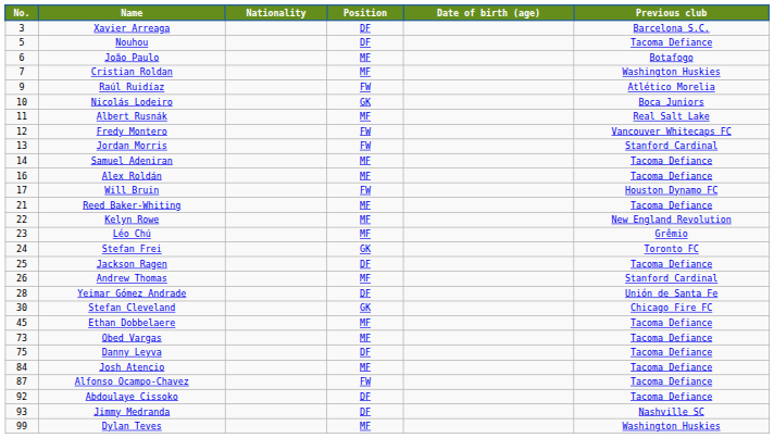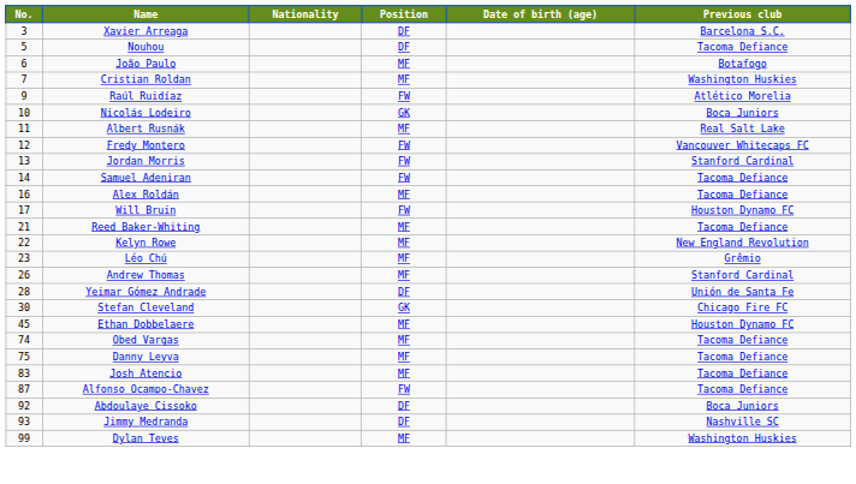 <table class="wikitable sortable" style="text-align:center; font-size:100%; width:100%; max-width:1100px;">
 <tr>
 <th style="background-color:#658D1B; color:#FFFFFF; border:2px solid #236192;" scope="col" data-sort-type="number">No.</th>
 <th style="background-color:#658D1B; color:#FFFFFF; border:2px solid #236192;" scope="col">Name</th>
 <th style="background-color:#658D1B; color:#FFFFFF; border:2px solid #236192;" scope="col">Nationality</th>
 <th style="background-color:#658D1B; color:#FFFFFF; border:2px solid #236192;" scope="col">Position</th>
 <th style="background-color:#658D1B; color:#FFFFFF; border:2px solid #236192;" scope="col">Date of birth (age)</th>
 <th style="background-color:#658D1B; color:#FFFFFF; border:2px solid #236192;" scope="col">Previous club</th>
 </tr>
 <tr>
 <td>3</td>
 <td><a href='#'>Xavier Arreaga</a> </td>
 <td></td>
 <td><a href='#'>DF</a></td>
 <td></td>
 <td> <a href='#'>Barcelona S.C.</a></td>
 </tr>
 <tr>
 <td>5</td>
 <td><a href='#'>Nouhou</a> </td>
 <td></td>
 <td><a href='#'>DF</a></td>
 <td></td>
 <td> <a href='#'>Tacoma Defiance</a></td>
 </tr>
 <tr>
 <td>6</td>
 <td><a href='#'>João Paulo</a> </td>
 <td></td>
 <td><a href='#'>MF</a></td>
 <td></td>
 <td> <a href='#'>Botafogo</a></td>
 </tr>
 <tr>
 <td>7</td>
 <td><a href='#'>Cristian Roldan</a></td>
 <td></td>
 <td><a href='#'>MF</a></td>
 <td></td>
 <td> <a href='#'>Washington Huskies</a></td>
 </tr>
 <tr>
 <td>9</td>
 <td><a href='#'>Raúl Ruidíaz</a> </td>
 <td></td>
 <td><a href='#'>FW</a></td>
 <td></td>
 <td> <a href='#'>Atlético Morelia</a></td>
 </tr>
 <tr>
 <td>10</td>
 <td><a href='#'>Nicolás Lodeiro</a> </td>
 <td></td>
 <td><a href='#'>GK</a></td>
 <td></td>
 <td> <a href='#'>Boca Juniors</a></td>
 </tr>
 <tr>
 <td>11</td>
 <td><a href='#'>Albert Rusnák</a> </td>
 <td></td>
 <td><a href='#'>MF</a></td>
 <td></td>
 <td> <a href='#'>Real Salt Lake</a></td>
 </tr>
 <tr>
 <td>12</td>
 <td><a href='#'>Fredy Montero</a></td>
 <td></td>
 <td><a href='#'>FW</a></td>
 <td></td>
 <td> <a href='#'>Vancouver Whitecaps FC</a></td>
 </tr>
 <tr>
 <td>13</td>
 <td><a href='#'>Jordan Morris</a> </td>
 <td></td>
 <td><a href='#'>FW</a></td>
 <td></td>
 <td> <a href='#'>Stanford Cardinal</a></td>
 </tr>
 <tr>
 <td>14</td>
 <td><a href='#'>Samuel Adeniran</a></td>
 <td></td>
-<td><a href='#'>MF</a></td>
+<td><a href='#'>FW</a></td>
 <td></td>
 <td> <a href='#'>Tacoma Defiance</a></td>
 </tr>
 <tr>
 <td>16</td>
 <td><a href='#'>Alex Roldán</a></td>
 <td></td>
 <td><a href='#'>MF</a></td>
 <td></td>
 <td> <a href='#'>Tacoma Defiance</a></td>
 </tr>
 <tr>
 <td>17</td>
 <td><a href='#'>Will Bruin</a></td>
 <td></td>
 <td><a href='#'>FW</a></td>
 <td></td>
 <td> <a href='#'>Houston Dynamo FC</a></td>
 </tr>
 <tr>
 <td>21</td>
 <td><a href='#'>Reed Baker-Whiting</a> </td>
 <td></td>
 <td><a href='#'>MF</a></td>
 <td></td>
 <td> <a href='#'>Tacoma Defiance</a></td>
 </tr>
 <tr>
 <td>22</td>
 <td><a href='#'>Kelyn Rowe</a></td>
 <td></td>
 <td><a href='#'>MF</a></td>
 <td></td>
 <td> <a href='#'>New England Revolution</a></td>
 </tr>
 <tr>
 <td>23</td>
 <td><a href='#'>Léo Chú</a> </td>
 <td></td>
 <td><a href='#'>MF</a></td>
 <td></td>
 <td> <a href='#'>Grêmio</a></td>
 </tr>
 <tr>
-<td>24</td>
-<td><a href='#'>Stefan Frei</a></td>
-<td></td>
-<td><a href='#'>GK</a></td>
-<td></td>
-<td> <a href='#'>Toronto FC</a></td>
-</tr>
-<tr>
-<td>25</td>
-<td><a href='#'>Jackson Ragen</a></td>
-<td></td>
-<td><a href='#'>DF</a></td>
-<td></td>
-<td> <a href='#'>Tacoma Defiance</a></td>
-</tr>
-<tr>
 <td>26</td>
 <td><a href='#'>Andrew Thomas</a></td>
 <td></td>
 <td><a href='#'>MF</a></td>
 <td></td>
 <td> <a href='#'>Stanford Cardinal</a></td>
 </tr>
 <tr>
 <td>28</td>
 <td><a href='#'>Yeimar Gómez Andrade</a> </td>
 <td></td>
 <td><a href='#'>DF</a></td>
 <td></td>
 <td> <a href='#'>Unión de Santa Fe</a></td>
 </tr>
 <tr>
 <td>30</td>
 <td><a href='#'>Stefan Cleveland</a></td>
 <td></td>
 <td><a href='#'>GK</a></td>
 <td></td>
 <td> <a href='#'>Chicago Fire FC</a></td>
 </tr>
 <tr>
 <td>45</td>
 <td><a href='#'>Ethan Dobbelaere</a> </td>
 <td></td>
 <td><a href='#'>MF</a></td>
 <td></td>
-<td> <a href='#'>Tacoma Defiance</a></td>
+<td> <a href='#'>Houston Dynamo FC</a></td>
 </tr>
 <tr>
-<td>73</td>
+<td>74</td>
 <td><a href='#'>Obed Vargas</a></td>
 <td></td>
 <td><a href='#'>MF</a></td>
 <td></td>
 <td> <a href='#'>Tacoma Defiance</a></td>
 </tr>
 <tr>
 <td>75</td>
 <td><a href='#'>Danny Leyva</a> </td>
 <td></td>
-<td><a href='#'>DF</a></td>
+<td><a href='#'>MF</a></td>
 <td></td>
 <td> <a href='#'>Tacoma Defiance</a></td>
 </tr>
 <tr>
-<td>84</td>
+<td>83</td>
 <td><a href='#'>Josh Atencio</a> </td>
 <td></td>
 <td><a href='#'>MF</a></td>
 <td></td>
 <td> <a href='#'>Tacoma Defiance</a></td>
 </tr>
 <tr>
 <td>87</td>
 <td><a href='#'>Alfonso Ocampo-Chavez</a> </td>
 <td></td>
 <td><a href='#'>FW</a></td>
 <td></td>
 <td> <a href='#'>Tacoma Defiance</a></td>
 </tr>
 <tr>
 <td>92</td>
 <td><a href='#'>Abdoulaye Cissoko</a></td>
 <td></td>
 <td><a href='#'>DF</a></td>
 <td></td>
-<td> <a href='#'>Tacoma Defiance</a></td>
+<td> <a href='#'>Boca Juniors</a></td>
 </tr>
 <tr>
 <td>93</td>
 <td><a href='#'>Jimmy Medranda</a></td>
 <td></td>
 <td><a href='#'>DF</a></td>
 <td></td>
 <td> <a href='#'>Nashville SC</a></td>
 </tr>
 <tr>
 <td>99</td>
 <td><a href='#'>Dylan Teves</a> </td>
 <td></td>
 <td><a href='#'>MF</a></td>
 <td></td>
 <td> <a href='#'>Washington Huskies</a></td>
 </tr>
 </table>
